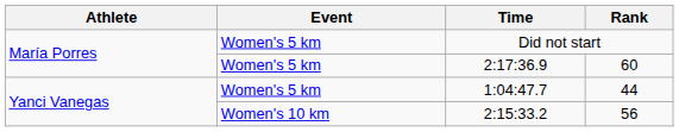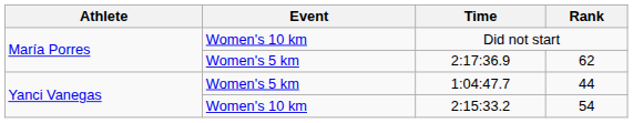 <table class="wikitable" style="text-align:center; font-size:90%; width:50%;">
 <tr>
 <th>Athlete</th>
 <th>Event</th>
 <th>Time</th>
 <th>Rank</th>
 </tr>
 <tr>
 <td align=left rowspan=2><a href='#'>María Porres</a></td>
-<td align=left><a href='#'>Women's 5 km</a></td>
+<td align=left><a href='#'>Women's 10 km</a></td>
 <td colspan="2">Did not start</td>
 </tr>
 <tr>
 <td align=left><a href='#'>Women's 5 km</a></td>
 <td>2:17:36.9</td>
-<td>60</td>
+<td>62</td>
 </tr>
 <tr>
 <td align=left rowspan=2><a href='#'>Yanci Vanegas</a></td>
 <td align=left><a href='#'>Women's 5 km</a></td>
 <td>1:04:47.7</td>
 <td>44</td>
 </tr>
 <tr>
 <td align=left><a href='#'>Women's 10 km</a></td>
 <td>2:15:33.2</td>
-<td>56</td>
+<td>54</td>
 </tr>
 </table>
